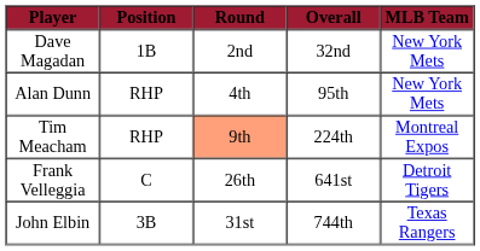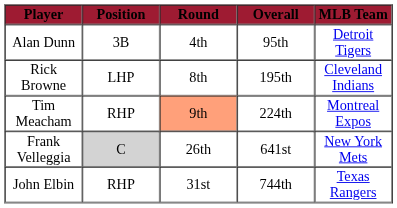 <table cellpadding="1" border="1" cellspacing="0" width="70%">
 <tr>
 <th bgcolor="#9E1B32" width="20%"><span>Player</span></th>
 <th bgcolor="#9E1B32" width="20%"><span>Position</span></th>
 <th bgcolor="#9E1B32" width="20%"><span>Round</span></th>
 <th bgcolor="#9E1B32" width="20%"><span>Overall</span></th>
 <th bgcolor="#9E1B32" width="20%"><span>MLB Team</span></th>
 </tr>
 <tr align="center">
-<td>Dave Magadan</td>
-<td>1B</td>
-<td>2nd</td>
-<td>32nd</td>
-<td><a href='#'>New York Mets</a></td>
+<td>Alan Dunn</td>
+<td>3B</td>
+<td>4th</td>
+<td>95th</td>
+<td><a href='#'>Detroit Tigers</a></td>
 </tr>
 <tr align="center">
-<td>Alan Dunn</td>
-<td>RHP</td>
-<td>4th</td>
-<td>95th</td>
-<td><a href='#'>New York Mets</a></td>
+<td>Rick Browne</td>
+<td>LHP</td>
+<td>8th</td>
+<td>195th</td>
+<td><a href='#'>Cleveland Indians</a></td>
 </tr>
 <tr align="center">
 <td>Tim Meacham</td>
 <td>RHP</td>
 <td style="background: lightsalmon;">9th</td>
 <td>224th</td>
 <td><a href='#'>Montreal Expos</a></td>
 </tr>
 <tr align="center">
 <td>Frank Velleggia</td>
-<td>C</td>
+<td style="background: lightgrey;">C</td>
 <td>26th</td>
 <td>641st</td>
-<td><a href='#'>Detroit Tigers</a></td>
+<td><a href='#'>New York Mets</a></td>
 </tr>
 <tr align="center">
 <td>John Elbin</td>
-<td>3B</td>
+<td>RHP</td>
 <td>31st</td>
 <td>744th</td>
 <td><a href='#'>Texas Rangers</a></td>
 </tr>
 </table>
